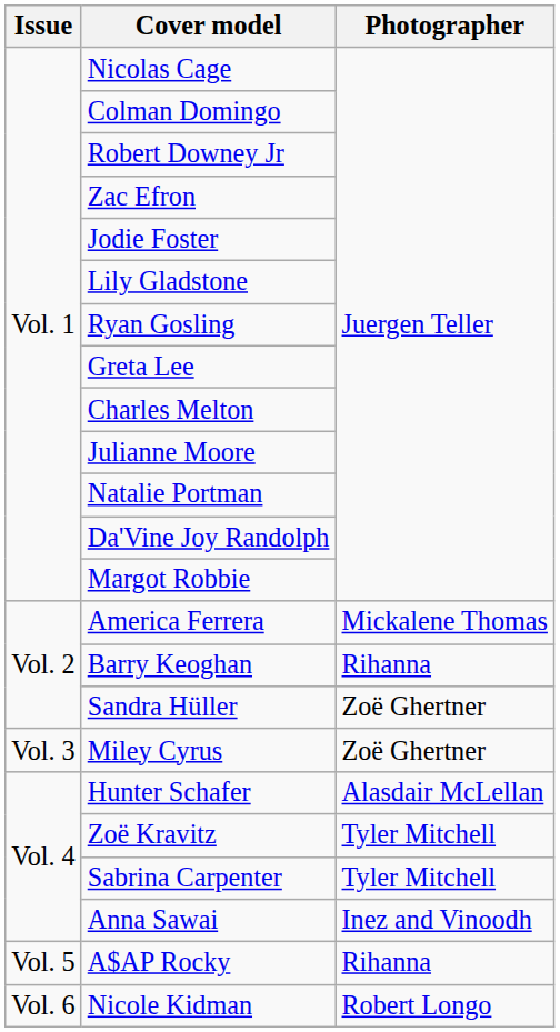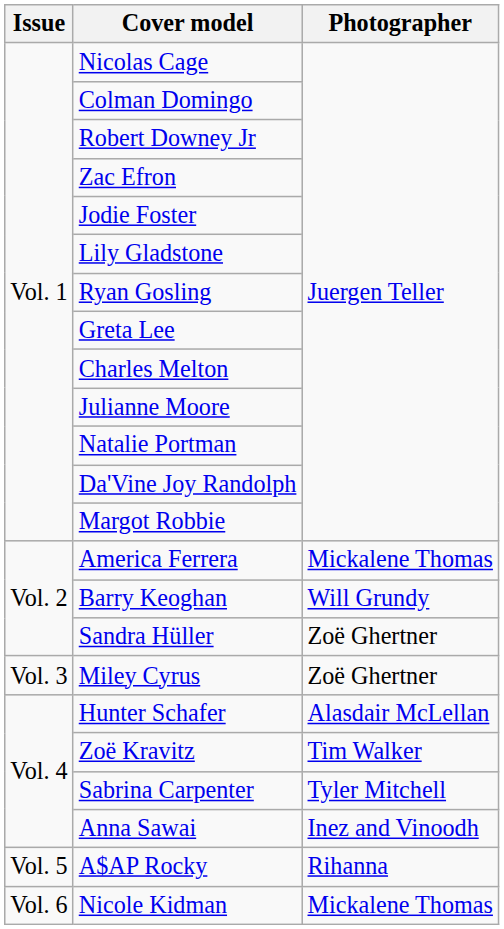 <table class="sortable wikitable">
 <tr>
 <th>Issue</th>
 <th>Cover model</th>
 <th>Photographer</th>
 </tr>
 <tr>
 <td rowspan="13">Vol. 1</td>
 <td><a href='#'>Nicolas Cage</a></td>
 <td rowspan="13"><a href='#'>Juergen Teller</a></td>
 </tr>
 <tr>
 <td><a href='#'>Colman Domingo</a></td>
 </tr>
 <tr>
 <td><a href='#'>Robert Downey Jr</a></td>
 </tr>
 <tr>
 <td><a href='#'>Zac Efron</a></td>
 </tr>
 <tr>
 <td><a href='#'>Jodie Foster</a></td>
 </tr>
 <tr>
 <td><a href='#'>Lily Gladstone</a></td>
 </tr>
 <tr>
 <td><a href='#'>Ryan Gosling</a></td>
 </tr>
 <tr>
 <td><a href='#'>Greta Lee</a></td>
 </tr>
 <tr>
 <td><a href='#'>Charles Melton</a></td>
 </tr>
 <tr>
 <td><a href='#'>Julianne Moore</a></td>
 </tr>
 <tr>
 <td><a href='#'>Natalie Portman</a></td>
 </tr>
 <tr>
 <td><a href='#'>Da'Vine Joy Randolph</a></td>
 </tr>
 <tr>
 <td><a href='#'>Margot Robbie</a></td>
 </tr>
 <tr>
 <td rowspan=3>Vol. 2</td>
 <td><a href='#'>America Ferrera</a></td>
 <td><a href='#'>Mickalene Thomas</a></td>
 </tr>
 <tr>
 <td><a href='#'>Barry Keoghan</a></td>
-<td><a href='#'>Rihanna</a></td>
+<td><a href='#'>Will Grundy</a></td>
 </tr>
 <tr>
 <td><a href='#'>Sandra Hüller</a></td>
 <td>Zoë Ghertner</td>
 </tr>
 <tr>
 <td>Vol. 3</td>
 <td><a href='#'>Miley Cyrus</a></td>
 <td>Zoë Ghertner</td>
 </tr>
 <tr>
 <td rowspan=4>Vol. 4</td>
 <td><a href='#'>Hunter Schafer</a></td>
 <td><a href='#'>Alasdair McLellan</a></td>
 </tr>
 <tr>
 <td><a href='#'>Zoë Kravitz</a></td>
-<td><a href='#'>Tyler Mitchell</a></td>
+<td><a href='#'>Tim Walker</a></td>
 </tr>
 <tr>
 <td><a href='#'>Sabrina Carpenter</a></td>
 <td><a href='#'>Tyler Mitchell</a></td>
 </tr>
 <tr>
 <td><a href='#'>Anna Sawai</a></td>
 <td><a href='#'>Inez and Vinoodh</a></td>
 </tr>
 <tr>
 <td>Vol. 5</td>
 <td><a href='#'>A$AP Rocky</a></td>
 <td><a href='#'>Rihanna</a></td>
 </tr>
 <tr>
 <td>Vol. 6</td>
 <td><a href='#'>Nicole Kidman</a></td>
-<td><a href='#'>Robert Longo</a></td>
+<td><a href='#'>Mickalene Thomas</a></td>
 </tr>
 </table>
